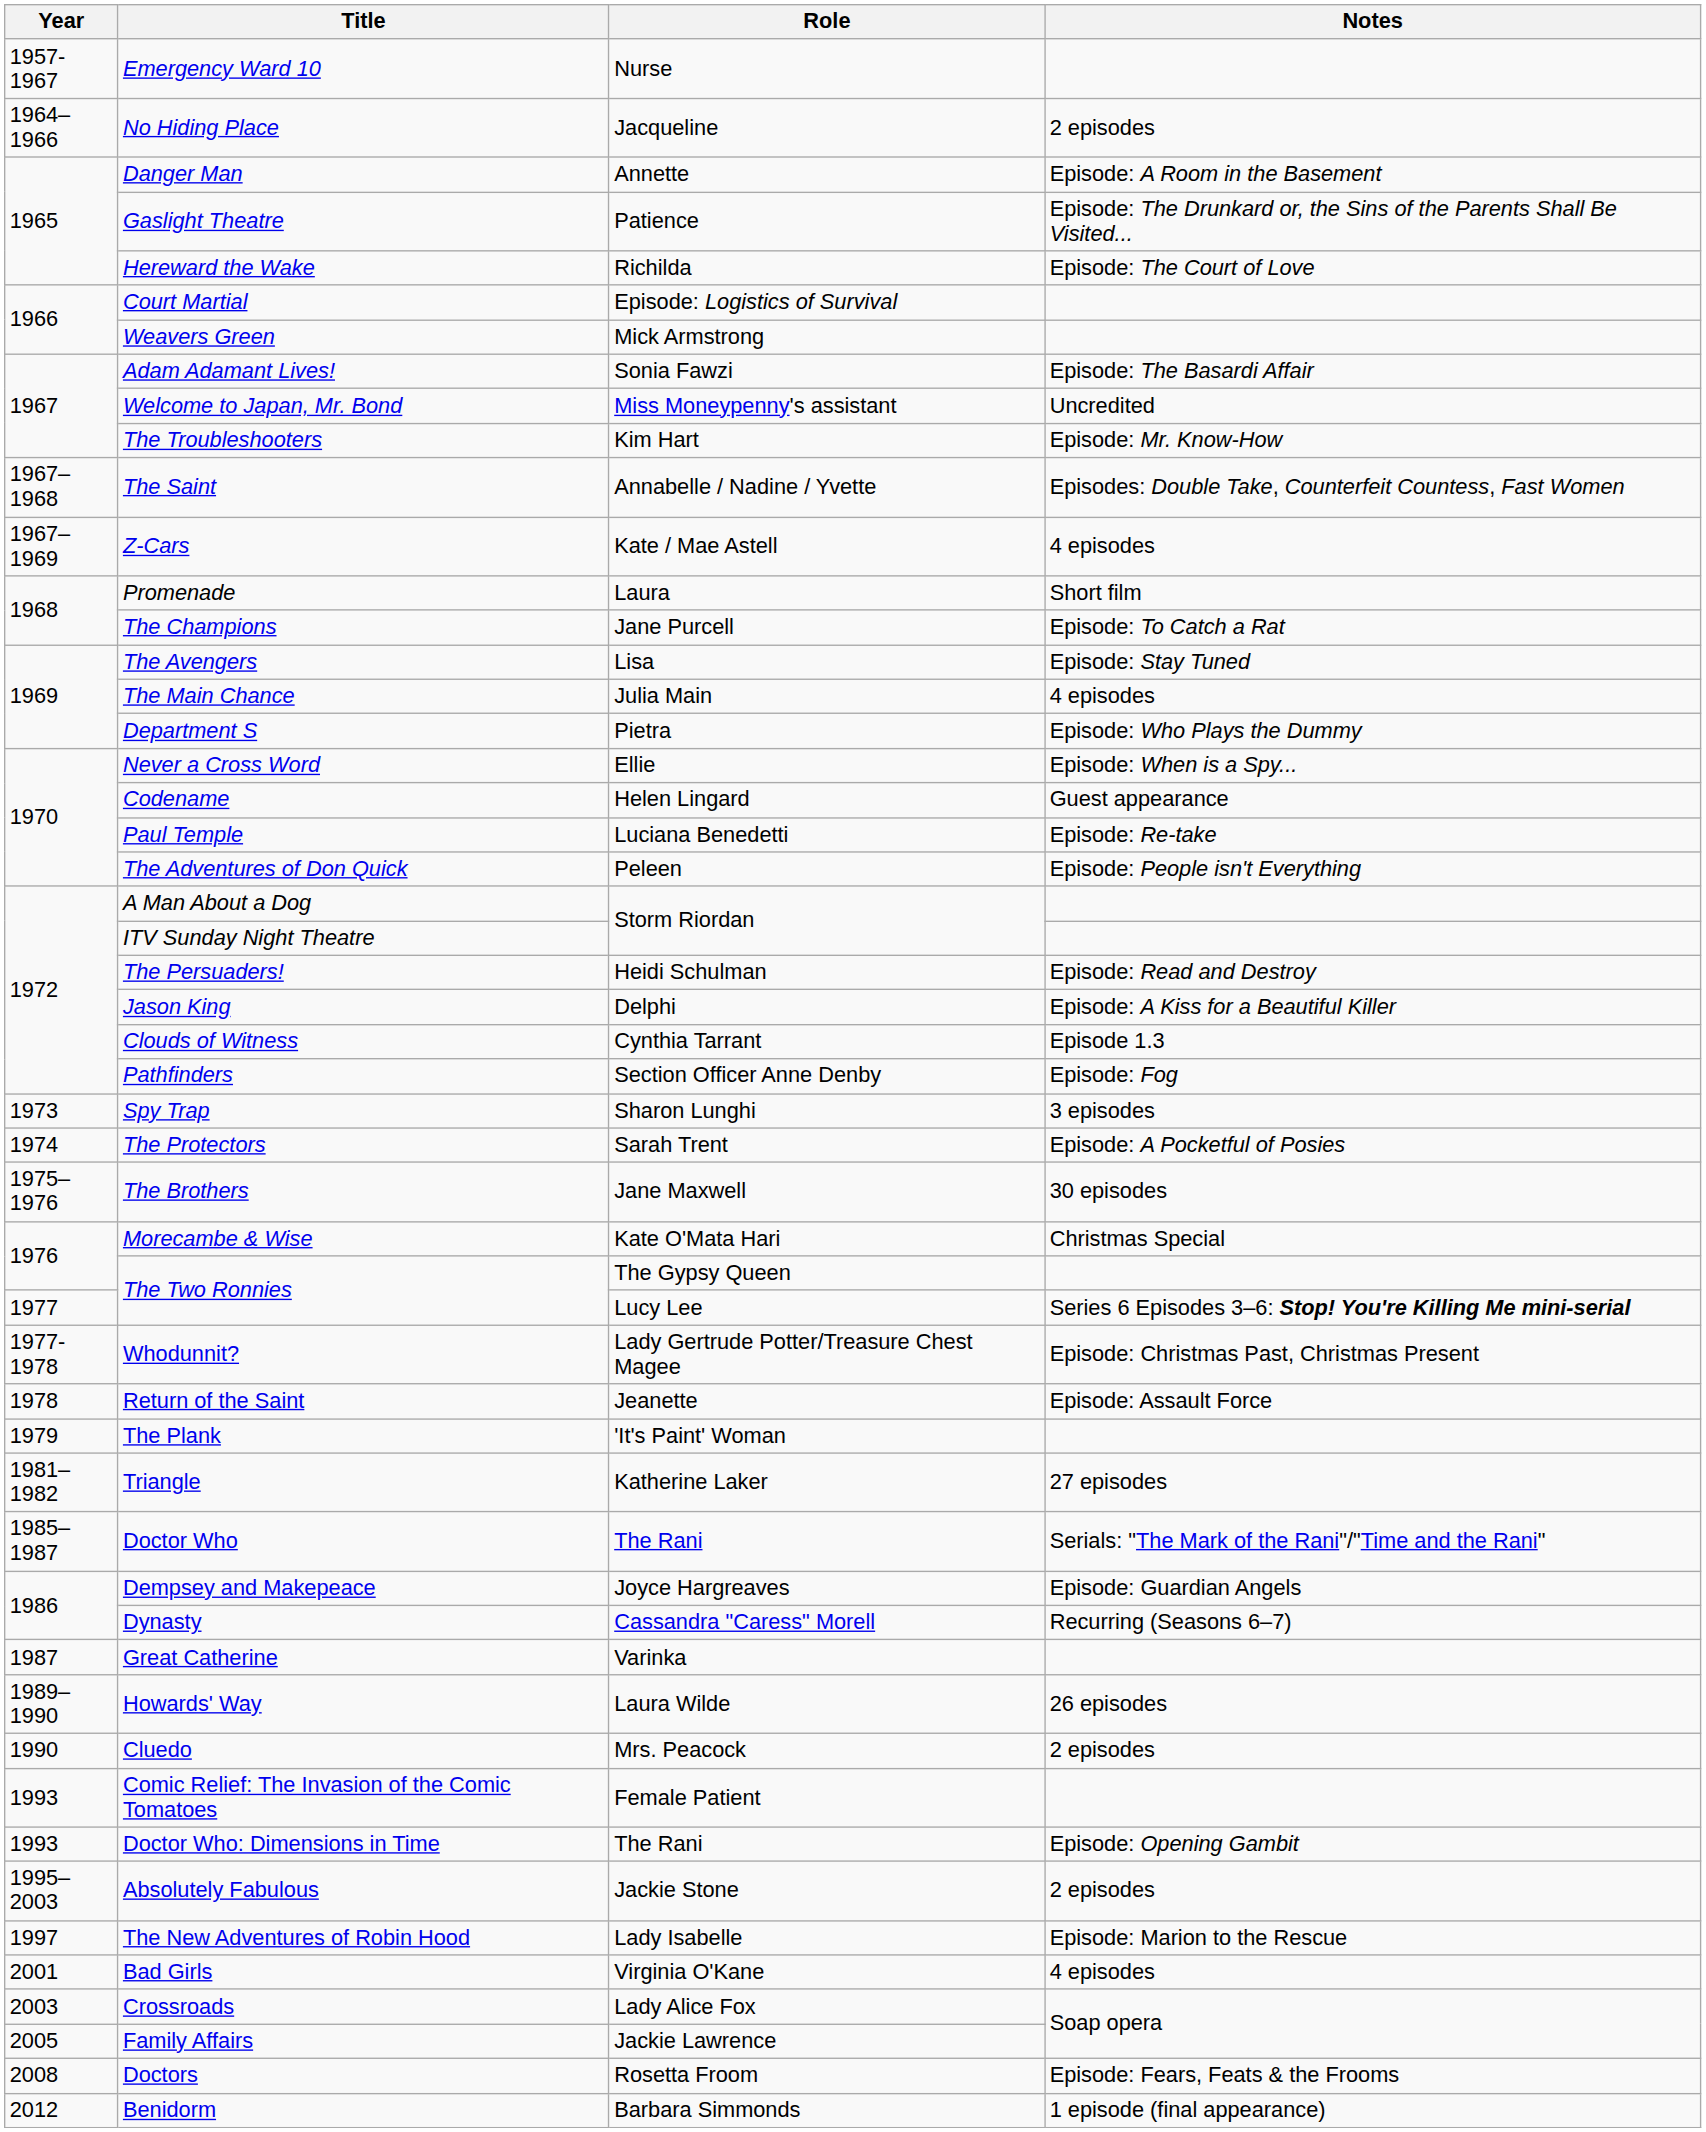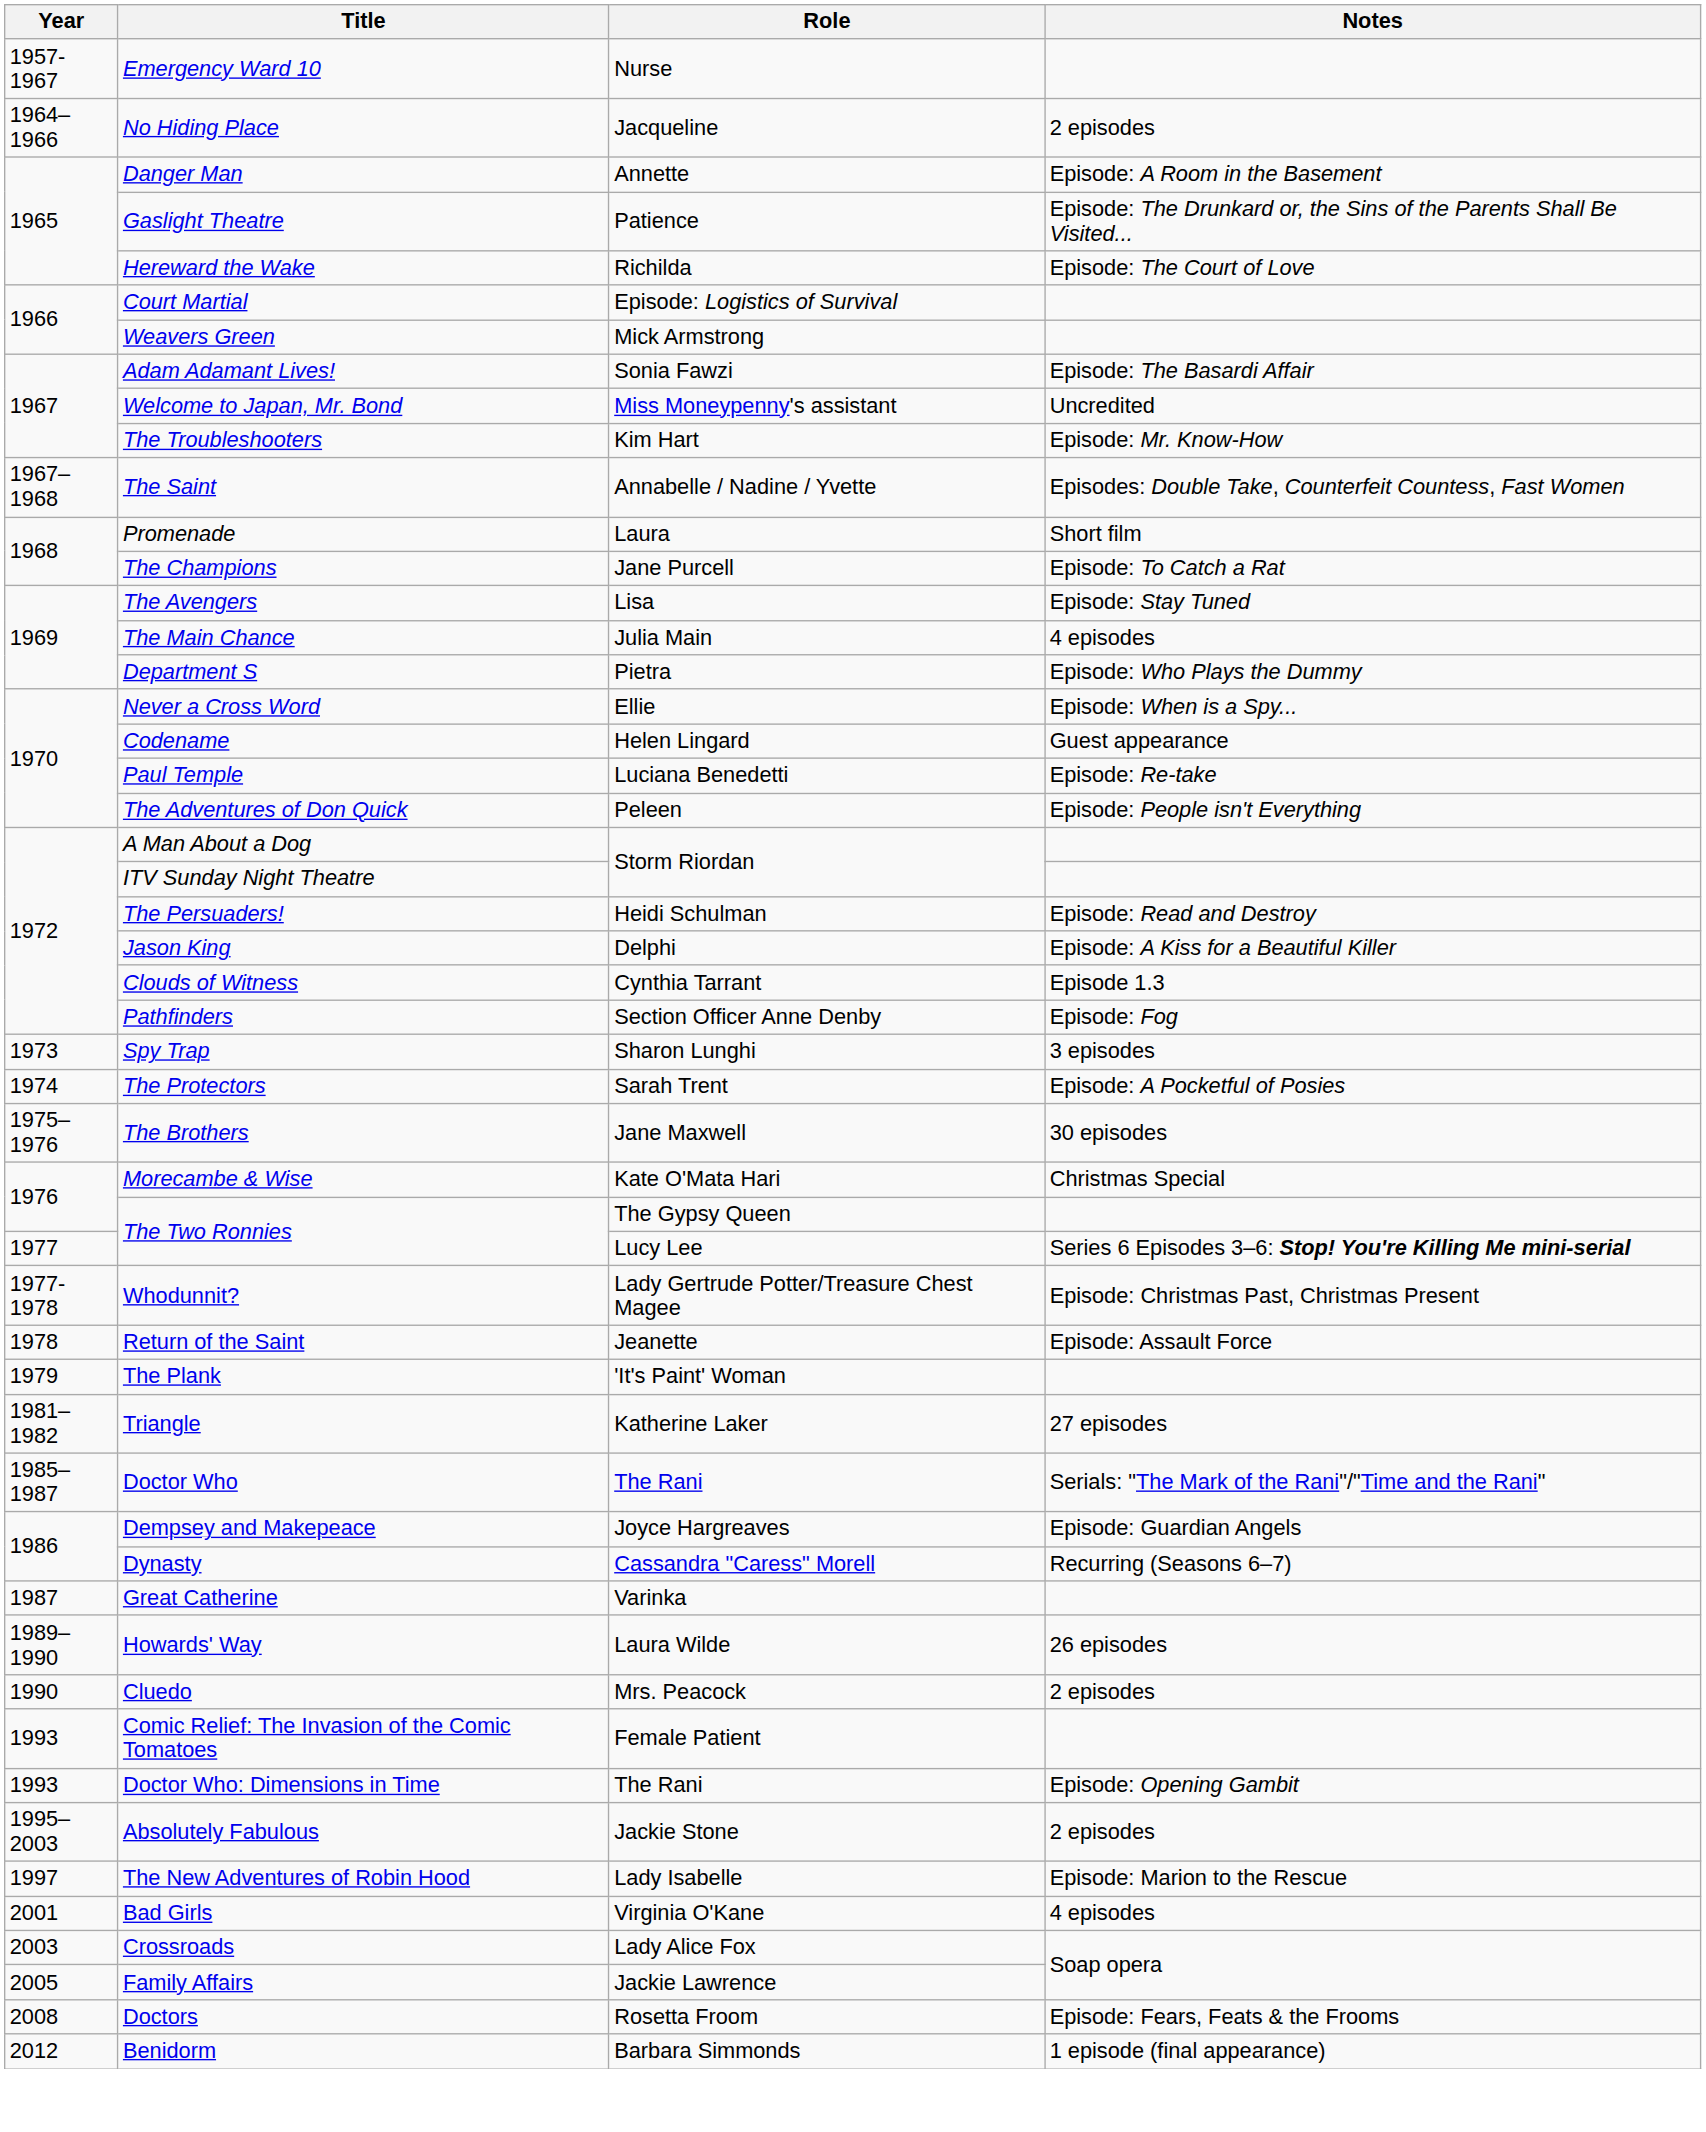 <table class="wikitable sortable">
 <tr>
 <th>Year</th>
 <th>Title</th>
 <th>Role</th>
 <th class="unsortable">Notes</th>
 </tr>
 <tr>
 <td>1957-1967</td>
 <td><em><a href='#'>Emergency Ward 10</a></em></td>
 <td>Nurse</td>
 <td></td>
 </tr>
 <tr>
 <td>1964–<br>1966</td>
 <td><em><a href='#'>No Hiding Place</a></em></td>
 <td>Jacqueline</td>
 <td>2 episodes</td>
 </tr>
 <tr>
 <td rowspan="3">1965</td>
 <td><em><a href='#'>Danger Man</a></em></td>
 <td>Annette</td>
 <td>Episode: <em>A Room in the Basement</em></td>
 </tr>
 <tr>
 <td><em><a href='#'>Gaslight Theatre</a></em></td>
 <td>Patience</td>
 <td>Episode: <em>The Drunkard or, the Sins of the Parents Shall Be Visited...</em></td>
 </tr>
 <tr>
 <td><em><a href='#'>Hereward the Wake</a></em></td>
 <td>Richilda</td>
 <td>Episode: <em>The Court of Love</em></td>
 </tr>
 <tr>
 <td rowspan="2">1966</td>
 <td><em><a href='#'>Court Martial</a></em></td>
 <td>Episode: <em>Logistics of Survival</em></td>
 <td></td>
 </tr>
 <tr>
 <td><em><a href='#'>Weavers Green</a></em></td>
 <td>Mick Armstrong</td>
 <td></td>
 </tr>
 <tr>
 <td rowspan="3">1967</td>
 <td><em><a href='#'>Adam Adamant Lives!</a></em></td>
 <td>Sonia Fawzi</td>
 <td>Episode: <em>The Basardi Affair</em></td>
 </tr>
 <tr>
 <td><em><a href='#'>Welcome to Japan, Mr. Bond</a></em></td>
 <td><a href='#'>Miss Moneypenny</a>'s assistant</td>
 <td>Uncredited</td>
 </tr>
 <tr>
 <td><em><a href='#'>The Troubleshooters</a></em></td>
 <td>Kim Hart</td>
 <td>Episode: <em>Mr. Know-How</em></td>
 </tr>
 <tr>
 <td>1967–<br>1968</td>
 <td><em><a href='#'>The Saint</a></em></td>
 <td>Annabelle / Nadine / Yvette</td>
 <td>Episodes: <em>Double Take</em>, <em>Counterfeit Countess</em>, <em>Fast Women</em></td>
-</tr>
-<tr>
-<td>1967–<br>1969</td>
-<td><em><a href='#'>Z-Cars</a></em></td>
-<td>Kate / Mae Astell</td>
-<td>4 episodes</td>
 </tr>
 <tr>
 <td rowspan="2">1968</td>
 <td><em>Promenade</em></td>
 <td>Laura</td>
 <td>Short film</td>
 </tr>
 <tr>
 <td><em><a href='#'>The Champions</a></em></td>
 <td>Jane Purcell</td>
 <td>Episode: <em>To Catch a Rat</em></td>
 </tr>
 <tr>
 <td rowspan="3">1969</td>
 <td><em><a href='#'>The Avengers</a></em></td>
 <td>Lisa</td>
 <td>Episode: <em>Stay Tuned</em></td>
 </tr>
 <tr>
 <td><em><a href='#'>The Main Chance</a></em></td>
 <td>Julia Main</td>
 <td>4 episodes</td>
 </tr>
 <tr>
 <td><em><a href='#'>Department S</a></em></td>
 <td>Pietra</td>
 <td>Episode: <em>Who Plays the Dummy</em></td>
 </tr>
 <tr>
 <td rowspan="4">1970</td>
 <td><em><a href='#'>Never a Cross Word</a></em></td>
 <td>Ellie</td>
 <td>Episode: <em>When is a Spy...</em></td>
 </tr>
 <tr>
 <td><em><a href='#'>Codename</a></em></td>
 <td>Helen Lingard</td>
 <td>Guest appearance</td>
 </tr>
 <tr>
 <td><em><a href='#'>Paul Temple</a></em></td>
 <td>Luciana Benedetti</td>
 <td>Episode: <em>Re-take</em></td>
 </tr>
 <tr>
 <td><em><a href='#'>The Adventures of Don Quick</a></em></td>
 <td>Peleen</td>
 <td>Episode: <em>People isn't Everything</em></td>
 </tr>
 <tr>
 <td rowspan="6">1972</td>
 <td><em>A Man About a Dog</em></td>
 <td rowspan="2">Storm Riordan</td>
 <td></td>
 </tr>
 <tr>
 <td><em>ITV Sunday Night Theatre</em></td>
 <td></td>
 </tr>
 <tr>
 <td><em><a href='#'>The Persuaders!</a></em></td>
 <td>Heidi Schulman</td>
 <td>Episode: <em>Read and Destroy</em></td>
 </tr>
 <tr>
 <td><em><a href='#'>Jason King</a></em></td>
 <td>Delphi</td>
 <td>Episode: <em>A Kiss for a Beautiful Killer</em></td>
 </tr>
 <tr>
 <td><em><a href='#'>Clouds of Witness</a></em></td>
 <td>Cynthia Tarrant</td>
 <td>Episode 1.3</td>
 </tr>
 <tr>
 <td><em><a href='#'>Pathfinders</a></em></td>
 <td>Section Officer Anne Denby</td>
 <td>Episode: <em>Fog</em></td>
 </tr>
 <tr>
 <td>1973</td>
 <td><em><a href='#'>Spy Trap</a></em></td>
 <td>Sharon Lunghi</td>
 <td>3 episodes</td>
 </tr>
 <tr>
 <td>1974</td>
 <td><em><a href='#'>The Protectors</a></em></td>
 <td>Sarah Trent</td>
 <td>Episode: <em>A Pocketful of Posies</em></td>
 </tr>
 <tr>
 <td>1975–<br>1976</td>
 <td><em><a href='#'>The Brothers</a></em></td>
 <td>Jane Maxwell</td>
 <td>30 episodes</td>
 </tr>
 <tr>
 <td rowspan="2">1976</td>
 <td><em><a href='#'>Morecambe & Wise</a></em></td>
 <td>Kate O'Mata Hari</td>
 <td>Christmas Special</td>
 </tr>
 <tr>
 <td rowspan="2"><em><a href='#'>The Two Ronnies</a></em></td>
 <td>The Gypsy Queen</td>
 <td></td>
 </tr>
 <tr>
 <td>1977</td>
 <td>Lucy Lee</td>
 <td>Series 6 Episodes 3–6: <strong><em>Stop! You're Killing Me<strong>  mini-serial<em></td>
 </tr>
 <tr>
 <td>1977-1978</td>
 <td><a href='#'></em>Whodunnit?<em></a></td>
 <td>Lady Gertrude Potter/Treasure Chest Magee</td>
 <td>Episode: </em>Christmas Past, Christmas Present<em></td>
 </tr>
 <tr>
 <td>1978</td>
 <td></em><a href='#'>Return of the Saint</a><em></td>
 <td>Jeanette</td>
 <td>Episode: </em>Assault Force<em></td>
 </tr>
 <tr>
 <td>1979</td>
 <td></em><a href='#'>The Plank</a><em></td>
 <td>'It's Paint' Woman</td>
 <td></td>
 </tr>
 <tr>
 <td>1981–<br>1982</td>
 <td></em><a href='#'>Triangle</a><em></td>
 <td>Katherine Laker</td>
 <td>27 episodes</td>
 </tr>
 <tr>
 <td>1985–<br>1987</td>
 <td></em><a href='#'>Doctor Who</a><em></td>
 <td><a href='#'>The Rani</a></td>
 <td>Serials: "<a href='#'>The Mark of the Rani</a>"/"<a href='#'>Time and the Rani</a>"</td>
 </tr>
 <tr>
 <td rowspan="2">1986</td>
 <td></em><a href='#'>Dempsey and Makepeace</a><em></td>
 <td>Joyce Hargreaves</td>
 <td>Episode: </em>Guardian Angels<em></td>
 </tr>
 <tr>
 <td></em><a href='#'>Dynasty</a><em></td>
 <td><a href='#'>Cassandra "Caress" Morell</a></td>
 <td>Recurring (Seasons 6–7)</td>
 </tr>
 <tr>
 <td>1987</td>
 <td></em><a href='#'>Great Catherine</a><em></td>
 <td>Varinka</td>
 <td></td>
 </tr>
 <tr>
 <td>1989–<br>1990</td>
 <td></em><a href='#'>Howards' Way</a><em></td>
 <td>Laura Wilde</td>
 <td>26 episodes</td>
 </tr>
 <tr>
 <td>1990</td>
 <td></em><a href='#'>Cluedo</a><em></td>
 <td>Mrs. Peacock</td>
 <td>2 episodes</td>
 </tr>
 <tr>
 <td>1993</td>
 <td></em><a href='#'>Comic Relief: The Invasion of the Comic Tomatoes</a><em></td>
 <td>Female Patient</td>
 </tr>
 <tr>
 <td>1993</td>
 <td></em><a href='#'>Doctor Who: Dimensions in Time</a><em></td>
 <td>The Rani</td>
 <td>Episode: <em>Opening Gambit</em></td>
 </tr>
 <tr>
 <td>1995–<br>2003</td>
 <td></em><a href='#'>Absolutely Fabulous</a><em></td>
 <td>Jackie Stone</td>
 <td>2 episodes</td>
 </tr>
 <tr>
 <td>1997</td>
 <td></em><a href='#'>The New Adventures of Robin Hood</a><em></td>
 <td>Lady Isabelle</td>
 <td>Episode: </em>Marion to the Rescue<em></td>
 </tr>
 <tr>
 <td>2001</td>
 <td></em><a href='#'>Bad Girls</a><em></td>
 <td>Virginia O'Kane</td>
 <td>4 episodes</td>
 </tr>
 <tr>
 <td>2003</td>
 <td></em><a href='#'>Crossroads</a><em></td>
 <td>Lady Alice Fox</td>
 <td rowspan="2">Soap opera</td>
 </tr>
 <tr>
 <td>2005</td>
 <td></em><a href='#'>Family Affairs</a><em></td>
 <td>Jackie Lawrence</td>
 </tr>
 <tr>
 <td>2008</td>
 <td></em><a href='#'>Doctors</a><em></td>
 <td>Rosetta Froom</td>
 <td>Episode: </em>Fears, Feats & the Frooms<em></td>
 </tr>
 <tr>
 <td>2012</td>
 <td></em><a href='#'>Benidorm</a><em></td>
 <td>Barbara Simmonds</td>
 <td>1 episode (final appearance)</td>
 </tr>
 </table>
